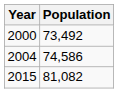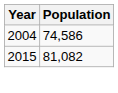 <table class="wikitable">
 <tr>
 <th>Year</th>
 <th>Population</th>
-</tr>
-<tr>
-<td>2000</td>
-<td>73,492</td>
 </tr>
 <tr>
 <td>2004</td>
 <td>74,586</td>
 </tr>
 <tr>
 <td>2015</td>
 <td>81,082</td>
 </tr>
 </table>
